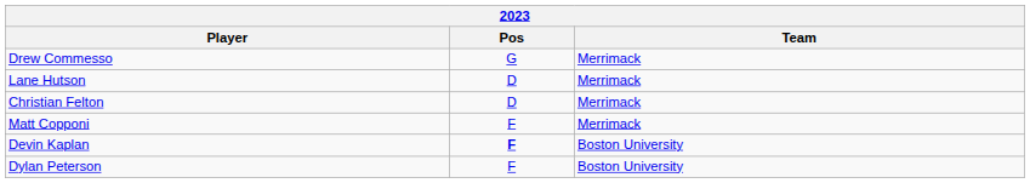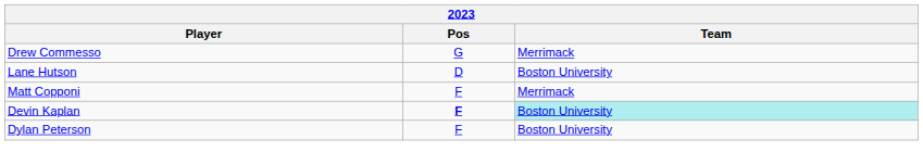 <table class="wikitable" width=95%>
 <tr>
 <th colspan=3><a href='#'>2023</a></th>
 </tr>
 <tr>
 <th>Player</th>
 <th>Pos</th>
 <th>Team</th>
 </tr>
 <tr>
 <td><a href='#'>Drew Commesso</a></td>
 <td align=center><a href='#'>G</a></td>
 <td><a href='#'>Merrimack</a></td>
 </tr>
 <tr>
 <td><a href='#'>Lane Hutson</a></td>
 <td align=center><a href='#'>D</a></td>
-<td><a href='#'>Merrimack</a></td>
-</tr>
-<tr>
-<td><a href='#'>Christian Felton</a></td>
-<td align=center><a href='#'>D</a></td>
-<td><a href='#'>Merrimack</a></td>
+<td><a href='#'>Boston University</a></td>
 </tr>
 <tr>
 <td><a href='#'>Matt Copponi</a></td>
 <td align=center><a href='#'>F</a></td>
 <td><a href='#'>Merrimack</a></td>
 </tr>
 <tr>
 <td><a href='#'>Devin Kaplan</a></td>
 <td align=center><strong><a href='#'>F</a></strong></td>
-<td><a href='#'>Boston University</a></td>
+<td style="background: paleturquoise;"><a href='#'>Boston University</a></td>
 </tr>
 <tr>
 <td><a href='#'>Dylan Peterson</a></td>
 <td align=center><a href='#'>F</a></td>
 <td><a href='#'>Boston University</a></td>
 </tr>
 </table>
